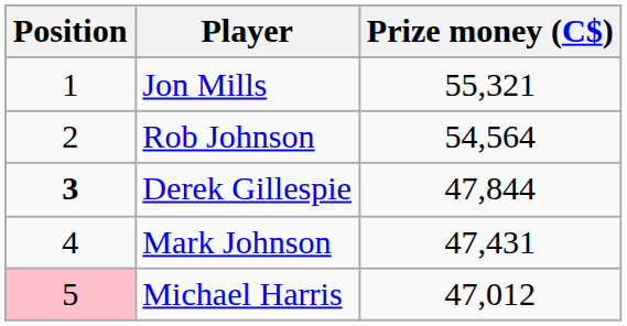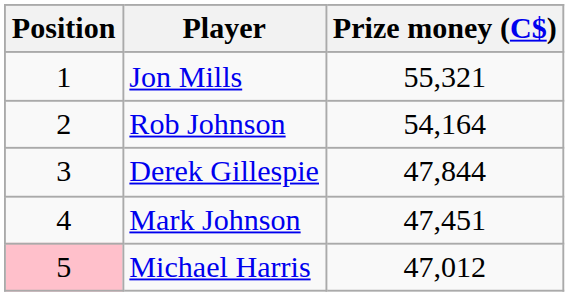 <table class=wikitable>
 <tr>
 <th>Position</th>
 <th>Player</th>
 <th>Prize money (<a href='#'>C$</a>)</th>
 </tr>
 <tr>
 <td align=center>1</td>
 <td> <a href='#'>Jon Mills</a></td>
 <td align=center>55,321</td>
 </tr>
 <tr>
 <td align=center>2</td>
 <td> <a href='#'>Rob Johnson</a></td>
-<td align=center>54,564</td>
+<td align=center>54,164</td>
 </tr>
 <tr>
-<td align=center><strong>3</strong></td>
+<td align=center>3</td>
 <td> <a href='#'>Derek Gillespie</a></td>
 <td align=center>47,844</td>
 </tr>
 <tr>
 <td align=center>4</td>
 <td> <a href='#'>Mark Johnson</a></td>
-<td align=center>47,431</td>
+<td align=center>47,451</td>
 </tr>
 <tr>
 <td align=center style="background: pink;">5</td>
 <td> <a href='#'>Michael Harris</a></td>
 <td align=center>47,012</td>
 </tr>
 </table>
